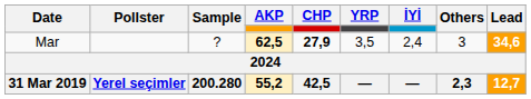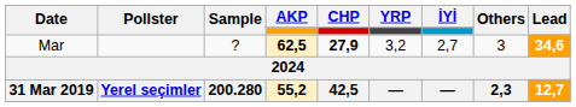 <table class="wikitable mw-collapsible" style="text-align:center; font-size:85%; line-height:14px;">
 <tr>
 <th rowspan="2">Date</th>
 <th rowspan="2">Pollster</th>
 <th rowspan="2">Sample</th>
 <th style="width:3em;"><a href='#'>AKP</a></th>
 <th style="width:3em;"><a href='#'>CHP</a></th>
 <th style="width:3em;"><a href='#'>YRP</a></th>
 <th style="width:3em;"><a href='#'>İYİ</a></th>
 <th rowspan="2">Others</th>
 <th rowspan="2">Lead</th>
 </tr>
 <tr>
 <th style="background:#fda000;"></th>
 <th style="background:#d40000;"></th>
 <th style="background:#414042;"></th>
 <th style="background:#0099cc;"></th>
 </tr>
 <tr>
 <td>Mar</td>
 <td></td>
 <td>?</td>
 <td style="background:#FFF1C4"><strong>62,5</strong></td>
 <td><strong>27,9</strong></td>
-<td>3,5</td>
-<td>2,4</td>
+<td>3,2</td>
+<td>2,7</td>
 <td>3</td>
 <th style="background:#fda000; color:white;">34,6</th>
 </tr>
 <tr>
 <th colspan="9">2024</th>
 </tr>
 <tr>
 <th>31 Mar 2019</th>
 <th><a href='#'>Yerel seçimler</a></th>
 <th>200.280</th>
 <th style="background:#FFF1C4"><strong>55,2</strong></th>
 <th>42,5</th>
 <th>—</th>
 <th>—</th>
 <th>2,3</th>
 <th style="background:#fda000; color:white;">12,7</th>
 </tr>
 </table>
